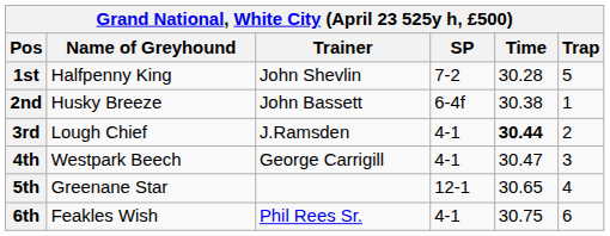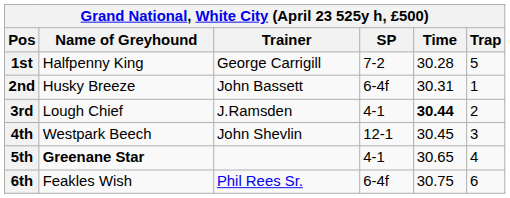 <table class="wikitable">
 <tr>
 <th colspan="6"><a href='#'>Grand National</a>, <a href='#'>White City</a> (April 23 525y h, £500)</th>
 </tr>
 <tr>
 <th width=30>Pos</th>
 <th width=180>Name of Greyhound</th>
 <th width=150>Trainer</th>
 <th width=50>SP</th>
 <th width=50>Time</th>
 <th width=30>Trap</th>
 </tr>
 <tr>
 <th>1st</th>
 <td>Halfpenny King</td>
-<td>John Shevlin</td>
+<td>George Carrigill</td>
 <td>7-2</td>
 <td>30.28</td>
 <td>5</td>
 </tr>
 <tr>
 <th>2nd</th>
 <td>Husky Breeze</td>
 <td>John Bassett</td>
 <td>6-4f</td>
-<td>30.38</td>
+<td>30.31</td>
 <td>1</td>
 </tr>
 <tr>
 <th>3rd</th>
 <td>Lough Chief</td>
 <td>J.Ramsden</td>
 <td>4-1</td>
 <td><strong>30.44</strong></td>
 <td>2</td>
 </tr>
 <tr>
 <th>4th</th>
 <td>Westpark Beech</td>
-<td>George Carrigill</td>
-<td>4-1</td>
-<td>30.47</td>
+<td>John Shevlin</td>
+<td>12-1</td>
+<td>30.45</td>
 <td>3</td>
 </tr>
 <tr>
 <th>5th</th>
-<td>Greenane Star</td>
+<td><strong>Greenane Star</strong></td>
 <td></td>
-<td>12-1</td>
+<td>4-1</td>
 <td>30.65</td>
 <td>4</td>
 </tr>
 <tr>
 <th>6th</th>
 <td>Feakles Wish</td>
 <td><a href='#'>Phil Rees Sr.</a></td>
-<td>4-1</td>
+<td>6-4f</td>
 <td>30.75</td>
 <td>6</td>
 </tr>
 </table>
